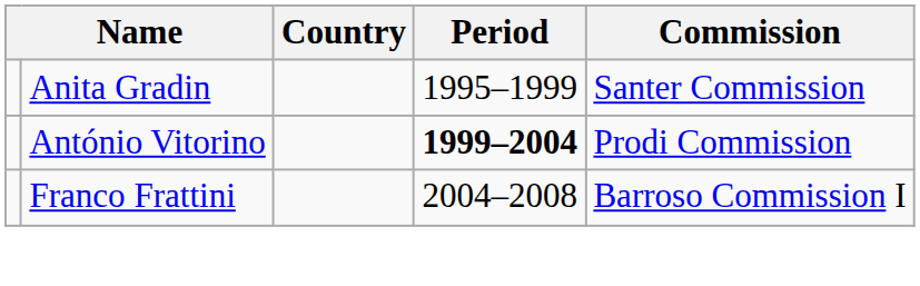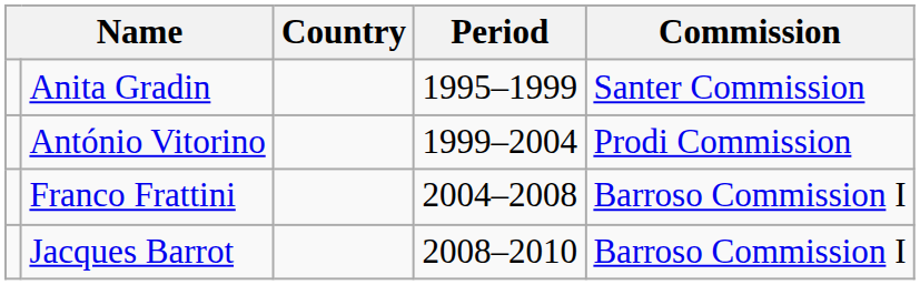 <table class="wikitable">
 <tr>
 <th colspan=2>Name</th>
 <th>Country</th>
 <th>Period</th>
 <th>Commission</th>
 </tr>
 <tr>
 <td></td>
 <td><a href='#'>Anita Gradin</a></td>
 <td></td>
 <td>1995–1999</td>
 <td><a href='#'>Santer Commission</a></td>
 </tr>
 <tr>
 <td></td>
 <td><a href='#'>António Vitorino</a></td>
 <td></td>
-<td><strong>1999–2004</strong></td>
+<td>1999–2004</td>
 <td><a href='#'>Prodi Commission</a></td>
 </tr>
 <tr>
 <td></td>
 <td><a href='#'>Franco Frattini</a></td>
 <td></td>
 <td>2004–2008</td>
 <td><a href='#'>Barroso Commission</a> I</td>
 </tr>
+<tr>
+<td></td>
+<td><a href='#'>Jacques Barrot</a></td>
+<td></td>
+<td>2008–2010</td>
+<td><a href='#'>Barroso Commission</a> I</td>
+</tr>
 </table>
